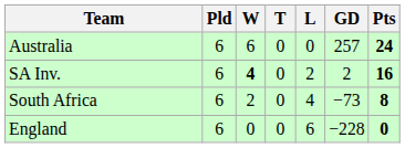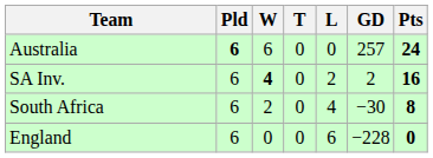 <table class="wikitable" style="text-align:center;">
 <tr>
 <th width=175>Team</th>
 <th style="width:20px;" abbr="Played">Pld</th>
 <th style="width:20px;" abbr="Won">W</th>
 <th style="width:20px;" abbr="Tied">T</th>
 <th style="width:20px;" abbr="Lost">L</th>
 <th style="width:30px;" abbr="Diff">GD</th>
 <th style="width:20px;" abbr="Points">Pts</th>
 </tr>
 <tr style="background:#cfc;">
 <td style="text-align:left;"> Australia</td>
-<td>6</td>
+<td><strong>6</strong></td>
 <td>6</td>
 <td>0</td>
 <td>0</td>
 <td>257</td>
 <td><strong>24</strong></td>
 </tr>
 <tr style="background:#cfc;">
 <td style="text-align:left;"> SA Inv.</td>
 <td>6</td>
 <td><strong>4</strong></td>
 <td>0</td>
 <td>2</td>
 <td>2</td>
 <td><strong>16</strong></td>
 </tr>
 <tr style="background:#cfc;">
 <td style="text-align:left;"> South Africa</td>
 <td>6</td>
 <td>2</td>
 <td>0</td>
 <td>4</td>
-<td>−73</td>
+<td>−30</td>
 <td><strong>8</strong></td>
 </tr>
 <tr style="background:#cfc;">
 <td style="text-align:left;"> England</td>
 <td>6</td>
 <td>0</td>
 <td>0</td>
 <td>6</td>
 <td>−228</td>
 <td><strong>0</strong></td>
 </tr>
 </table>
